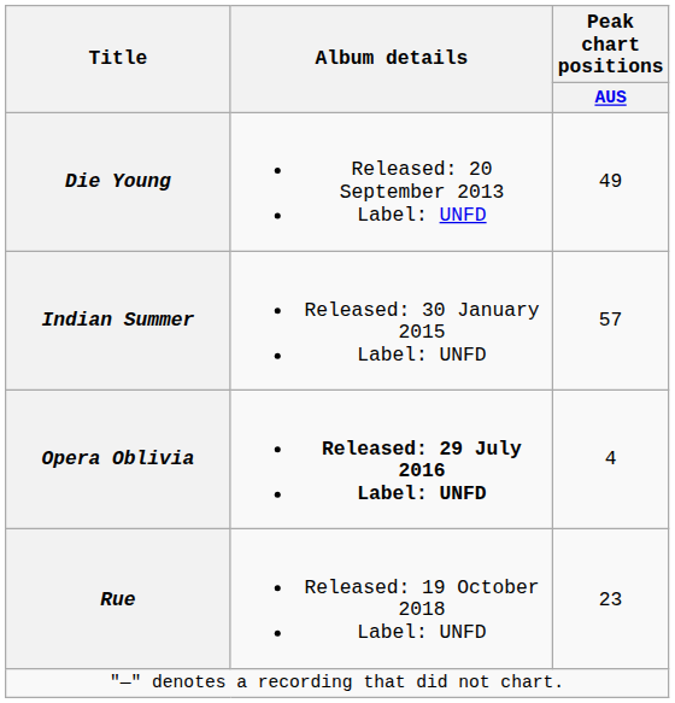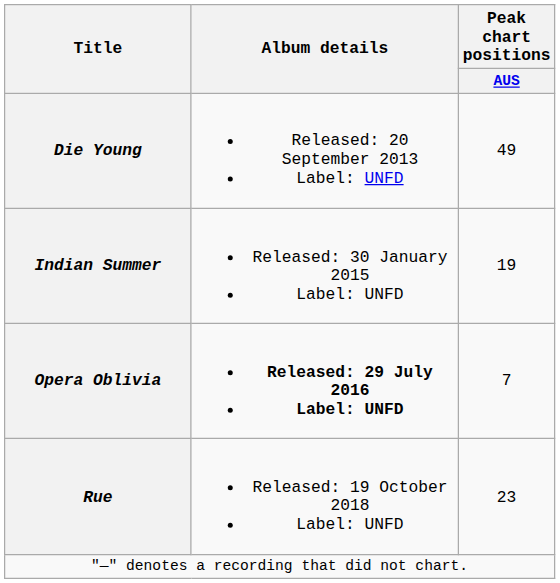 <table class="wikitable plainrowheaders" style="text-align:center;">
 <tr>
 <th scope="col" rowspan="2" style="width:11em;">Title</th>
 <th scope="col" rowspan="2" style="width:16em;">Album details</th>
 <th scope="col" colspan="1">Peak chart positions</th>
 </tr>
 <tr>
 <th scope="col" style="width:3em;font-size:90%;"><a href='#'>AUS</a><br></th>
 </tr>
 <tr>
 <th scope="row"><em>Die Young</em></th>
 <td><br><ul><li>Released: 20 September 2013</li><li>Label: <a href='#'>UNFD</a></li></ul></td>
 <td>49</td>
 </tr>
 <tr>
 <th scope="row"><em>Indian Summer</em></th>
 <td><br><ul><li>Released: 30 January 2015</li><li>Label: UNFD</li></ul></td>
-<td>57</td>
+<td>19</td>
 </tr>
 <tr>
 <th scope="row"><em>Opera Oblivia</em></th>
 <td><strong><br><ul><li>Released: 29 July 2016</li><li>Label: UNFD</li></ul></strong></td>
-<td>4</td>
+<td>7</td>
 </tr>
 <tr>
 <th scope="row"><em>Rue</em></th>
 <td><br><ul><li>Released: 19 October 2018</li><li>Label: UNFD</li></ul></td>
 <td>23</td>
 </tr>
 <tr>
 <td colspan="7" style="font-size:90%">"—" denotes a recording that did not chart.</td>
 </tr>
 </table>
